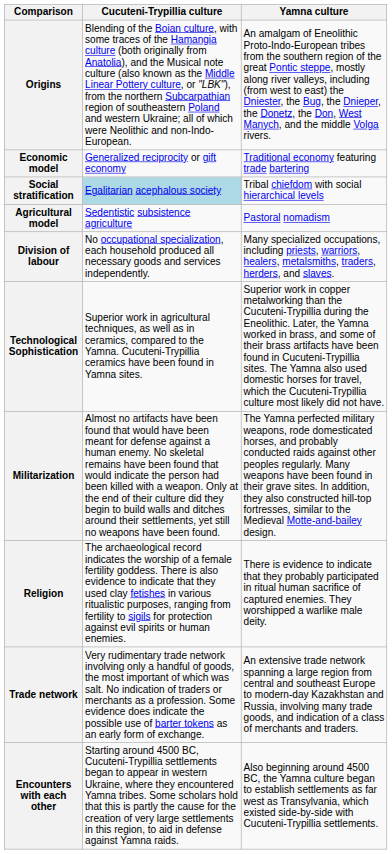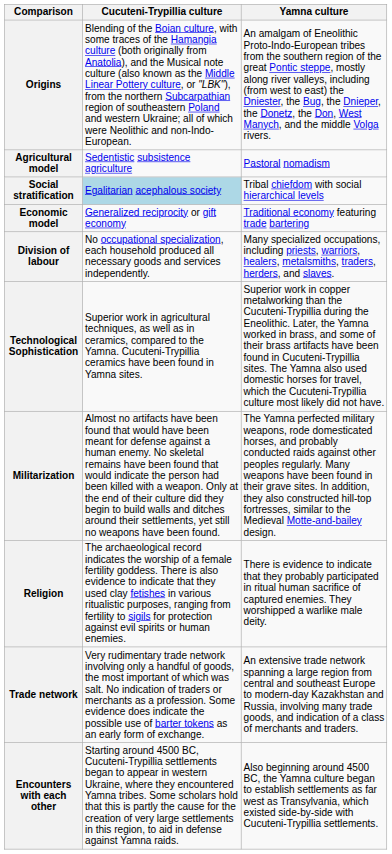 <table class="wikitable">
 <tr>
 <th>Comparison</th>
 <th>Cucuteni-Trypillia culture</th>
 <th>Yamna culture</th>
 </tr>
 <tr>
 <th>Origins</th>
 <td>Blending of the <a href='#'>Boian culture</a>, with some traces of the <a href='#'>Hamangia culture</a> (both originally from <a href='#'>Anatolia</a>), and the Musical note culture (also known as the <a href='#'>Middle Linear Pottery culture</a>, or <em>"LBK"</em>), from the northern <a href='#'>Subcarpathian</a> region of southeastern <a href='#'>Poland</a> and western Ukraine; all of which were Neolithic and non-Indo-European.</td>
 <td>An amalgam of Eneolithic Proto-Indo-European tribes from the southern region of the great <a href='#'>Pontic steppe</a>, mostly along river valleys, including (from west to east) the <a href='#'>Dniester</a>, the <a href='#'>Bug</a>, the <a href='#'>Dnieper</a>, the <a href='#'>Donetz</a>, the <a href='#'>Don</a>, <a href='#'>West Manych</a>, and the middle <a href='#'>Volga</a> rivers.</td>
 </tr>
 <tr>
-<th>Economic model</th>
-<td><a href='#'>Generalized reciprocity</a> or <a href='#'>gift economy</a></td>
-<td><a href='#'>Traditional economy</a> featuring <a href='#'>trade</a> <a href='#'>bartering</a></td>
+<th>Agricultural model</th>
+<td><a href='#'>Sedentistic</a> <a href='#'>subsistence agriculture</a></td>
+<td><a href='#'>Pastoral</a> <a href='#'>nomadism</a></td>
 </tr>
 <tr>
 <th>Social stratification</th>
 <td style="background: lightblue;"><a href='#'>Egalitarian</a> <a href='#'>acephalous society</a></td>
 <td>Tribal <a href='#'>chiefdom</a> with social <a href='#'>hierarchical levels</a></td>
 </tr>
 <tr>
-<th>Agricultural model</th>
-<td><a href='#'>Sedentistic</a> <a href='#'>subsistence agriculture</a></td>
-<td><a href='#'>Pastoral</a> <a href='#'>nomadism</a></td>
+<th>Economic model</th>
+<td><a href='#'>Generalized reciprocity</a> or <a href='#'>gift economy</a></td>
+<td><a href='#'>Traditional economy</a> featuring <a href='#'>trade</a> <a href='#'>bartering</a></td>
 </tr>
 <tr>
 <th>Division of labour</th>
 <td>No <a href='#'>occupational specialization</a>, each household produced all necessary goods and services independently.</td>
 <td>Many specialized occupations, including <a href='#'>priests</a>, <a href='#'>warriors</a>, <a href='#'>healers</a>, <a href='#'>metalsmiths</a>, <a href='#'>traders</a>, <a href='#'>herders</a>, and <a href='#'>slaves</a>.</td>
 </tr>
 <tr>
 <th>Technological Sophistication</th>
 <td>Superior work in agricultural techniques, as well as in ceramics, compared to the Yamna. Cucuteni-Trypillia ceramics have been found in Yamna sites.</td>
 <td>Superior work in copper metalworking than the Cucuteni-Trypillia during the Eneolithic. Later, the Yamna worked in brass, and some of their brass artifacts have been found in Cucuteni-Trypillia sites. The Yamna also used domestic horses for travel, which the Cucuteni-Trypillia culture most likely did not have.</td>
 </tr>
 <tr>
 <th>Militarization</th>
 <td>Almost no artifacts have been found that would have been meant for defense against a human enemy. No skeletal remains have been found that would indicate the person had been killed with a weapon. Only at the end of their culture did they begin to build walls and ditches around their settlements, yet still no weapons have been found.</td>
 <td>The Yamna perfected military weapons, rode domesticated horses, and probably conducted raids against other peoples regularly. Many weapons have been found in their grave sites. In addition, they also constructed hill-top fortresses, similar to the Medieval <a href='#'>Motte-and-bailey</a> design.</td>
 </tr>
 <tr>
 <th>Religion</th>
 <td>The archaeological record indicates the worship of a female fertility goddess. There is also evidence to indicate that they used clay <a href='#'>fetishes</a> in various ritualistic purposes, ranging from fertility to <a href='#'>sigils</a> for protection against evil spirits or human enemies.</td>
 <td>There is evidence to indicate that they probably participated in ritual human sacrifice of captured enemies. They worshipped a warlike male deity.</td>
 </tr>
 <tr>
 <th>Trade network</th>
 <td>Very rudimentary trade network involving only a handful of goods, the most important of which was salt. No indication of traders or merchants as a profession. Some evidence does indicate the possible use of <a href='#'>barter tokens</a> as an early form of exchange.</td>
 <td>An extensive trade network spanning a large region from central and southeast Europe to modern-day Kazakhstan and Russia, involving many trade goods, and indication of a class of merchants and traders.</td>
 </tr>
 <tr>
 <th>Encounters with each other</th>
 <td>Starting around 4500 BC, Cucuteni-Trypillia settlements began to appear in western Ukraine, where they encountered Yamna tribes. Some scholars hold that this is partly the cause for the creation of very large settlements in this region, to aid in defense against Yamna raids.</td>
 <td>Also beginning around 4500 BC, the Yamna culture began to establish settlements as far west as Transylvania, which existed side-by-side with Cucuteni-Trypillia settlements.</td>
 </tr>
 </table>
